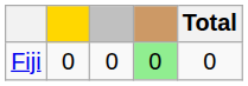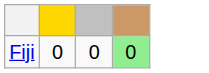 <table class="wikitable">
 <tr>
 <th></th>
 <th style="background-color:gold">        </th>
 <th style="background-color:silver">      </th>
 <th style="background-color:#CC9966">      </th>
-<th>Total</th>
 </tr>
 <tr align="center">
 <td> <a href='#'>Fiji</a></td>
 <td>0</td>
 <td>0</td>
 <td style="background: lightgreen;">0</td>
-<td>0</td>
 </tr>
 </table>
